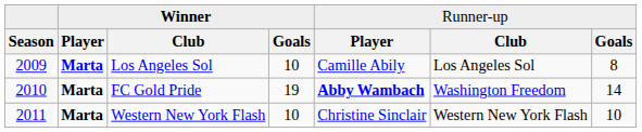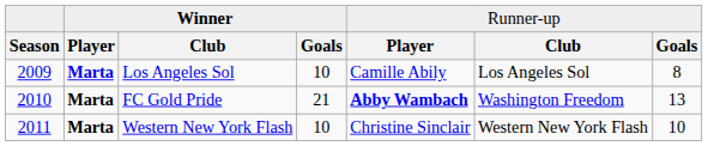 <table class='wikitable'>
 <tr>
 <td bgcolor=eeeeee></td>
 <td bgcolor=eeeeee colspan=3 align=center><strong>Winner</strong></td>
 <td bgcolor=eeeeee colspan=3 align=center>Runner-up</td>
 </tr>
 <tr>
 <th>Season</th>
 <th>Player</th>
 <th>Club</th>
 <th>Goals</th>
 <th>Player</th>
 <th>Club</th>
 <th>Goals</th>
 </tr>
 <tr>
 <td align=center><a href='#'>2009</a></td>
 <td> <strong><a href='#'>Marta</a></strong></td>
 <td><a href='#'>Los Angeles Sol</a></td>
 <td align=center>10</td>
 <td> <a href='#'>Camille Abily</a></td>
 <td>Los Angeles Sol</td>
 <td align=center>8</td>
 </tr>
 <tr>
 <td align=center><a href='#'>2010</a></td>
 <td> <strong>Marta</strong></td>
 <td><a href='#'>FC Gold Pride</a></td>
-<td align=center>19</td>
+<td align=center>21</td>
 <td><strong> <a href='#'>Abby Wambach</a></strong></td>
 <td><a href='#'>Washington Freedom</a></td>
-<td align=center>14</td>
+<td align=center>13</td>
 </tr>
 <tr>
 <td align=center><a href='#'>2011</a></td>
 <td> <strong>Marta</strong></td>
 <td><a href='#'>Western New York Flash</a></td>
 <td align=center>10</td>
 <td> <a href='#'>Christine Sinclair</a></td>
 <td>Western New York Flash</td>
 <td align=center>10</td>
 </tr>
 </table>
